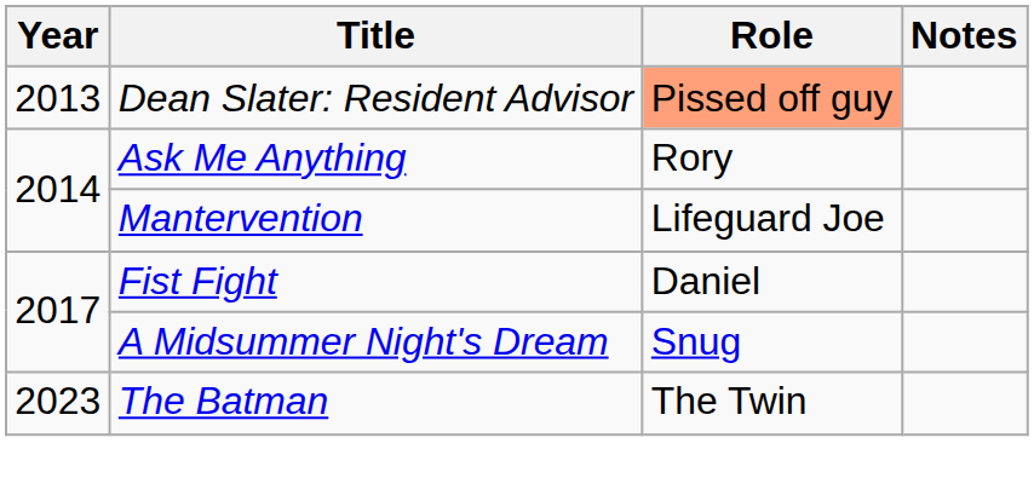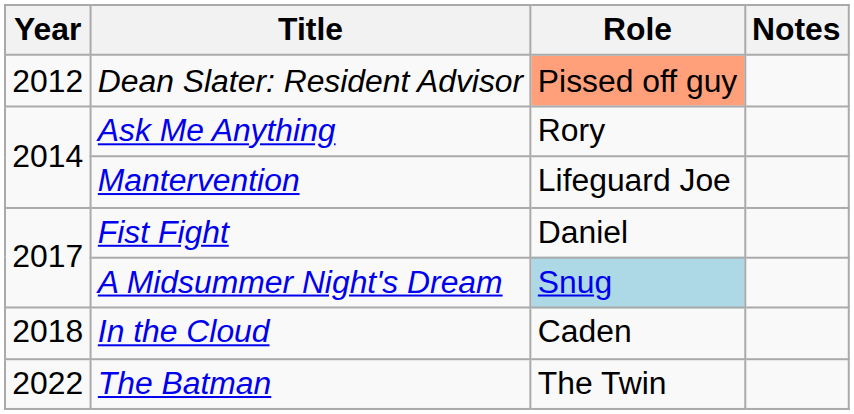 <table class="wikitable">
 <tr>
 <th>Year</th>
 <th>Title</th>
 <th>Role</th>
 <th>Notes</th>
 </tr>
 <tr>
-<td>2013</td>
+<td>2012</td>
 <td><em>Dean Slater: Resident Advisor</em></td>
 <td style="background: lightsalmon;">Pissed off guy</td>
 <td></td>
 </tr>
 <tr>
 <td rowspan="2">2014</td>
 <td><em><a href='#'>Ask Me Anything</a></em></td>
 <td>Rory</td>
 <td></td>
 </tr>
 <tr>
 <td><em><a href='#'>Mantervention</a></em></td>
 <td>Lifeguard Joe</td>
 <td></td>
 </tr>
 <tr>
 <td rowspan="2">2017</td>
 <td><em><a href='#'>Fist Fight</a></em></td>
 <td>Daniel</td>
 <td></td>
 </tr>
 <tr>
 <td><em><a href='#'>A Midsummer Night's Dream</a></em></td>
-<td><a href='#'>Snug</a></td>
+<td style="background: lightblue;"><a href='#'>Snug</a></td>
 <td></td>
 </tr>
 <tr>
-<td>2023</td>
+<td>2018</td>
+<td><em><a href='#'>In the Cloud</a></em></td>
+<td>Caden</td>
+<td></td>
+</tr>
+<tr>
+<td>2022</td>
 <td><em><a href='#'>The Batman</a></em></td>
 <td>The Twin</td>
 <td></td>
 </tr>
 </table>
